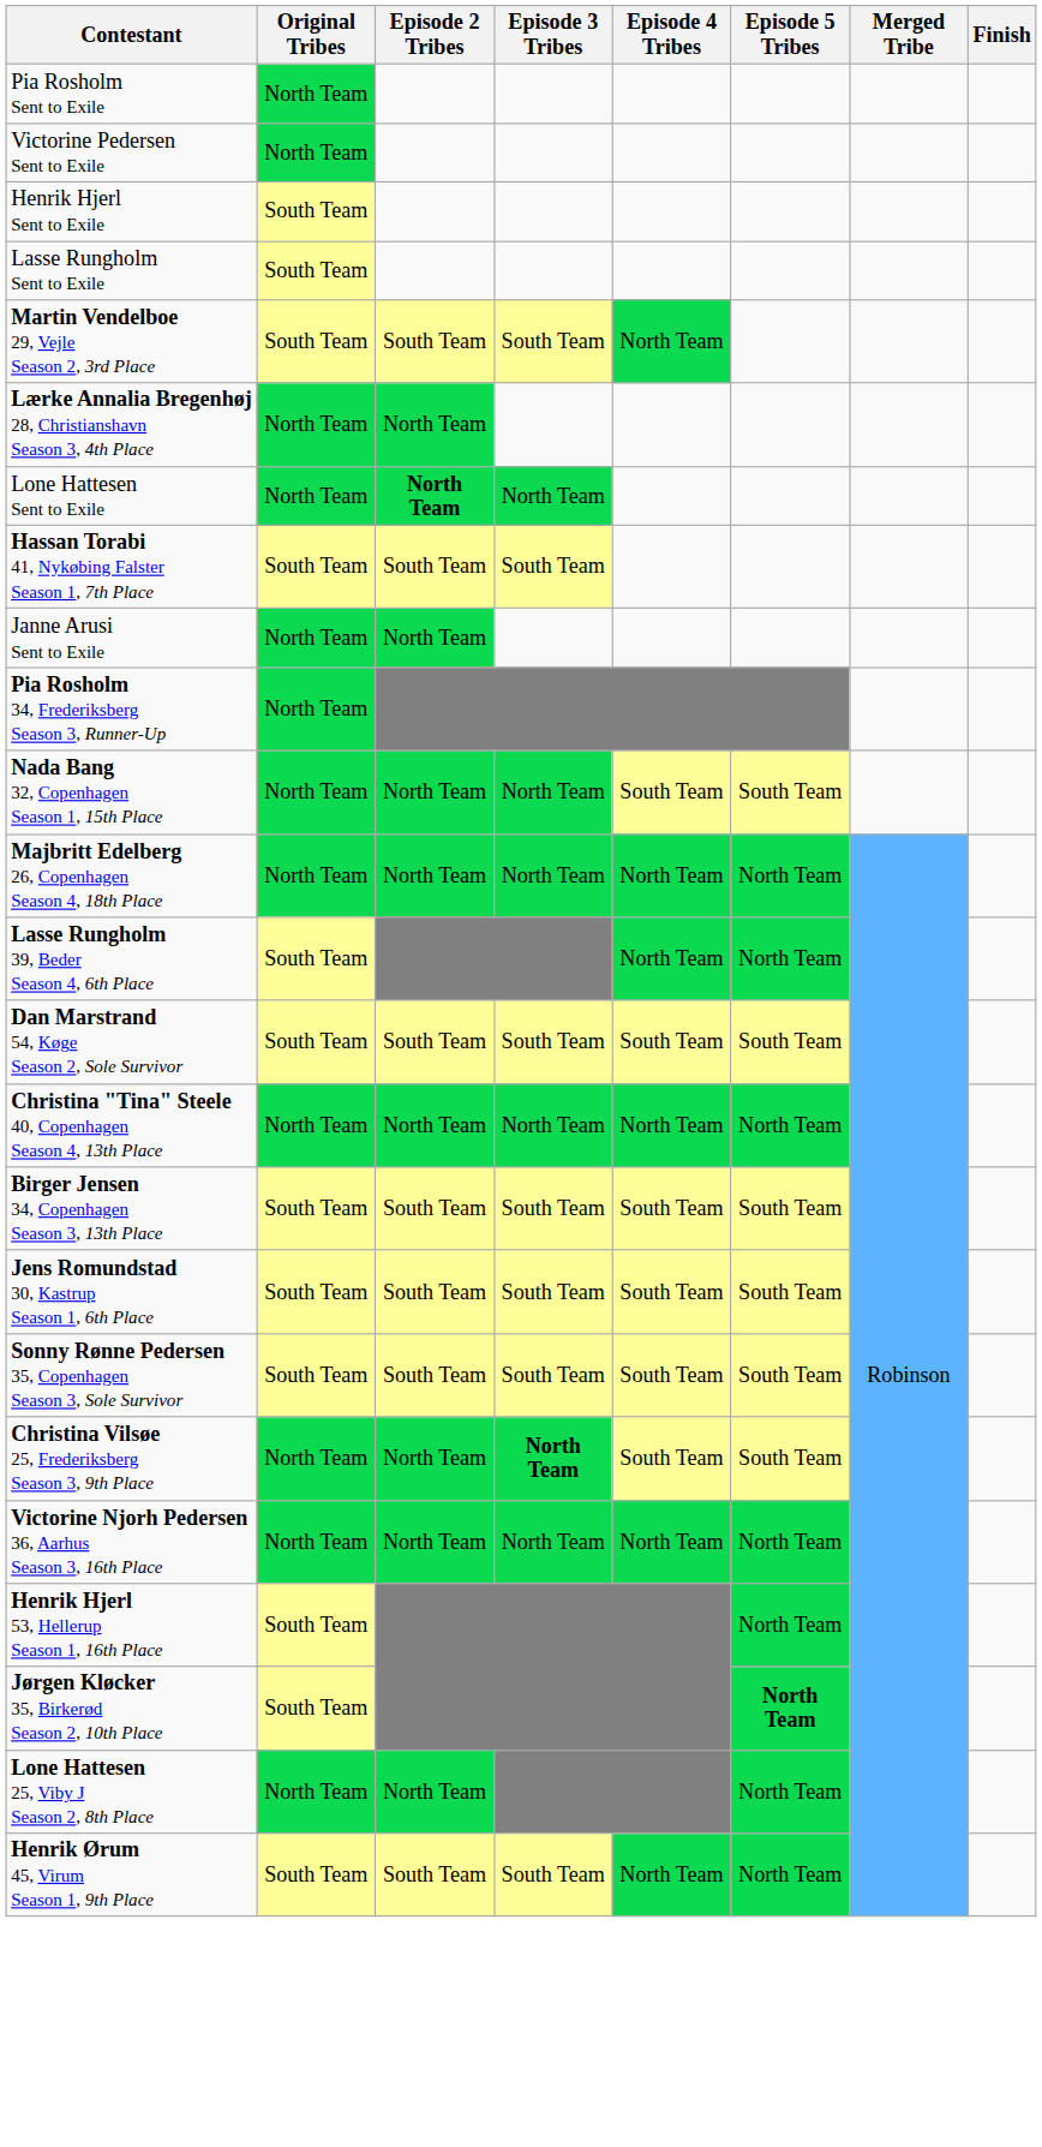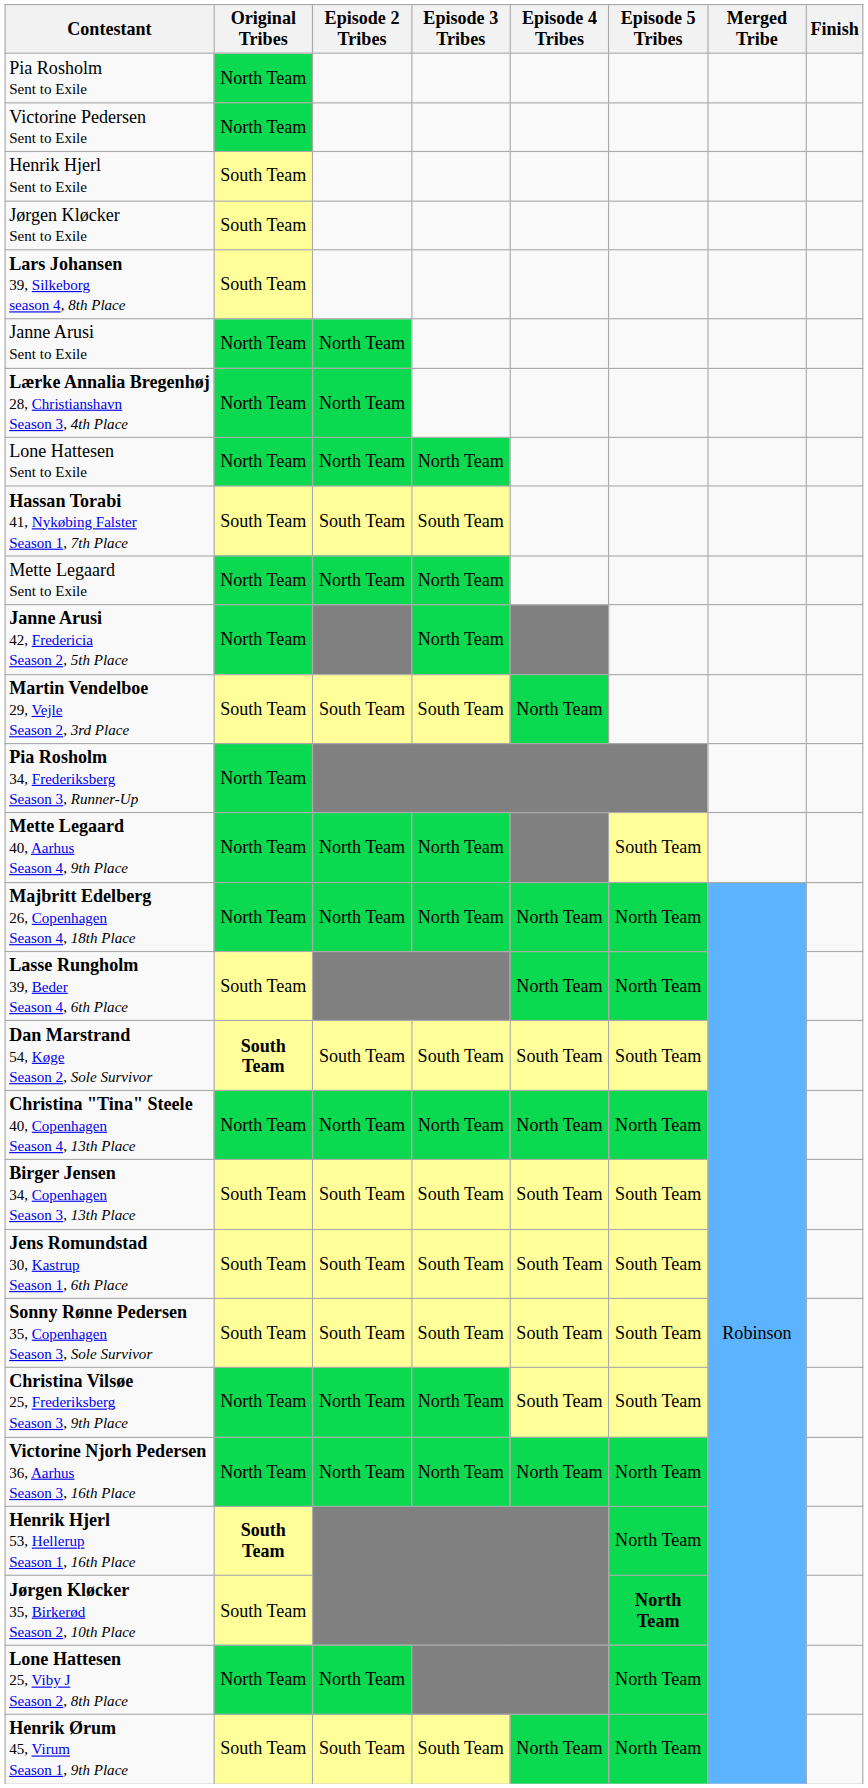 <table class="wikitable" style="margin:auto; text-align:center">
 <tr>
 <th>Contestant</th>
 <th width=80>Original<br>Tribes</th>
 <th width=80>Episode 2<br>Tribes</th>
 <th width=80>Episode 3<br>Tribes</th>
 <th width=80>Episode 4<br>Tribes</th>
 <th width=80>Episode 5<br>Tribes</th>
 <th width=80>Merged Tribe</th>
 <th>Finish</th>
 </tr>
 <tr>
 <td align="left">Pia Rosholm<br><small>Sent to Exile</small></td>
 <td bgcolor="#0BDA51" align=center>North Team</td>
 <td></td>
 <td></td>
 <td></td>
 <td></td>
 <td></td>
 <td></td>
 </tr>
 <tr>
 <td align="left">Victorine Pedersen<br><small>Sent to Exile</small></td>
 <td bgcolor="#0BDA51" align=center>North Team</td>
 <td></td>
 <td></td>
 <td></td>
 <td></td>
 <td></td>
 <td></td>
 </tr>
 <tr>
 <td align="left">Henrik Hjerl<br><small>Sent to Exile</small></td>
 <td bgcolor="#FFFF99" align=center>South Team</td>
 <td></td>
 <td></td>
 <td></td>
 <td></td>
 <td></td>
 <td></td>
 </tr>
 <tr>
-<td align="left">Lasse Rungholm<br><small>Sent to Exile</small></td>
+<td align="left">Jørgen Kløcker<br><small>Sent to Exile</small></td>
 <td align="center" bgcolor="#FFFF99">South Team</td>
 <td></td>
 <td></td>
 <td></td>
 <td></td>
 <td></td>
 <td></td>
 </tr>
 <tr>
-<td align="left"><strong>Martin Vendelboe</strong><br><small>29, <a href='#'>Vejle</a><br><a href='#'>Season 2</a>, <em>3rd Place</em></small></td>
+<td align="left"><strong>Lars Johansen</strong><br><small>39, <a href='#'>Silkeborg</a><br><a href='#'>season 4</a>, <em>8th Place</em></small></td>
 <td align="center" bgcolor="#FFFF99">South Team</td>
-<td align="center" bgcolor="#FFFF99">South Team</td>
-<td align="center" bgcolor="#FFFF99">South Team</td>
+<td></td>
+<td></td>
+<td></td>
+<td></td>
+<td></td>
+<td></td>
+</tr>
+<tr>
+<td align="left">Janne Arusi<br><small>Sent to Exile</small></td>
 <td bgcolor="#0BDA51" align=center>North Team</td>
+<td bgcolor="#0BDA51" align=center>North Team</td>
+<td></td>
+<td></td>
 <td></td>
 <td></td>
 <td></td>
 </tr>
 <tr>
 <td align="left"><strong>Lærke Annalia Bregenhøj</strong><br><small>28, <a href='#'>Christianshavn</a><br><a href='#'>Season 3</a>, <em>4th Place</em></small></td>
 <td bgcolor="#0BDA51" align=center>North Team</td>
 <td bgcolor="#0BDA51" align=center>North Team</td>
 <td></td>
 <td></td>
 <td></td>
 <td></td>
 <td></td>
 </tr>
 <tr>
 <td align="left">Lone Hattesen<br><small>Sent to Exile</small></td>
 <td bgcolor="#0BDA51" align=center>North Team</td>
-<td bgcolor="#0BDA51" align=center><strong>North Team</strong></td>
+<td bgcolor="#0BDA51" align=center>North Team</td>
 <td bgcolor="#0BDA51" align=center>North Team</td>
 <td></td>
 <td></td>
 <td></td>
 <td></td>
 </tr>
 <tr>
 <td align="left"><strong>Hassan Torabi</strong><br><small>41, <a href='#'>Nykøbing Falster</a><br><a href='#'>Season 1</a>, <em>7th Place</em></small></td>
 <td align="center" bgcolor="#FFFF99">South Team</td>
 <td align="center" bgcolor="#FFFF99">South Team</td>
 <td align="center" bgcolor="#FFFF99">South Team</td>
 <td></td>
 <td></td>
 <td></td>
 <td></td>
 </tr>
 <tr>
-<td align="left">Janne Arusi<br><small>Sent to Exile</small></td>
+<td align="left">Mette Legaard<br><small>Sent to Exile</small></td>
+<td bgcolor="#0BDA51" align=center>North Team</td>
 <td bgcolor="#0BDA51" align=center>North Team</td>
 <td bgcolor="#0BDA51" align=center>North Team</td>
 <td></td>
 <td></td>
+<td></td>
+<td></td>
+</tr>
+<tr>
+<td align="left"><strong>Janne Arusi</strong><br><small>42, <a href='#'>Fredericia</a><br><a href='#'>Season 2</a>, <em>5th Place</em></small></td>
+<td bgcolor="#0BDA51" align=center>North Team</td>
+<td bgcolor="gray"></td>
+<td bgcolor="#0BDA51" align=center>North Team</td>
+<td bgcolor="gray" align=center></td>
+<td></td>
+<td></td>
+<td></td>
+</tr>
+<tr>
+<td align="left"><strong>Martin Vendelboe</strong><br><small>29, <a href='#'>Vejle</a><br><a href='#'>Season 2</a>, <em>3rd Place</em></small></td>
+<td align="center" bgcolor="#FFFF99">South Team</td>
+<td align="center" bgcolor="#FFFF99">South Team</td>
+<td align="center" bgcolor="#FFFF99">South Team</td>
+<td bgcolor="#0BDA51" align=center>North Team</td>
 <td></td>
 <td></td>
 <td></td>
 </tr>
 <tr>
 <td align="left"><strong>Pia Rosholm</strong><br><small>34, <a href='#'>Frederiksberg</a><br><a href='#'>Season 3</a>, <em>Runner-Up</em></small></td>
 <td bgcolor="#0BDA51" align=center>North Team</td>
 <td align="center" bgcolor="gray" colspan=4></td>
 <td></td>
 <td></td>
 </tr>
 <tr>
-<td align="left"><strong>Nada Bang</strong><br><small>32, <a href='#'>Copenhagen</a><br><a href='#'>Season 1</a>, <em>15th Place</em></small></td>
+<td align="left"><strong>Mette Legaard</strong><br><small>40, <a href='#'>Aarhus</a><br><a href='#'>Season 4</a>, <em>9th Place</em></small></td>
 <td bgcolor="#0BDA51" align=center>North Team</td>
 <td bgcolor="#0BDA51" align=center>North Team</td>
 <td bgcolor="#0BDA51" align=center>North Team</td>
-<td align="center" bgcolor="#FFFF99">South Team</td>
+<td bgcolor="gray"></td>
 <td align="center" bgcolor="#FFFF99">South Team</td>
 <td></td>
 <td></td>
 </tr>
 <tr>
 <td align="left"><strong>Majbritt Edelberg</strong><br><small>26, <a href='#'>Copenhagen</a><br><a href='#'>Season 4</a>, <em>18th Place</em></small></td>
 <td bgcolor="#0BDA51" align=center>North Team</td>
 <td bgcolor="#0BDA51" align=center>North Team</td>
 <td bgcolor="#0BDA51" align=center>North Team</td>
 <td bgcolor="#0BDA51" align=center>North Team</td>
 <td bgcolor="#0BDA51" align=center>North Team</td>
 <td align="center" bgcolor="#5CB3FF" rowspan=13>Robinson</td>
 <td></td>
 </tr>
 <tr>
 <td align="left"><strong>Lasse Rungholm</strong><br><small>39, <a href='#'>Beder</a><br><a href='#'>Season 4</a>, <em>6th Place</em></small></td>
 <td align="center" bgcolor="#FFFF99">South Team</td>
 <td align="center" bgcolor="gray" colspan=2></td>
 <td bgcolor="#0BDA51" align=center>North Team</td>
 <td bgcolor="#0BDA51" align=center>North Team</td>
 <td></td>
 </tr>
 <tr>
 <td align="left"><strong>Dan Marstrand</strong><br><small>54, <a href='#'>Køge</a><br><a href='#'>Season 2</a>, <em>Sole Survivor</em></small></td>
-<td align="center" bgcolor="#FFFF99">South Team</td>
+<td align="center" bgcolor="#FFFF99"><strong>South Team</strong></td>
 <td align="center" bgcolor="#FFFF99">South Team</td>
 <td align="center" bgcolor="#FFFF99">South Team</td>
 <td align="center" bgcolor="#FFFF99">South Team</td>
 <td align="center" bgcolor="#FFFF99">South Team</td>
 <td></td>
 </tr>
 <tr>
 <td align="left"><strong>Christina "Tina" Steele</strong><br><small>40, <a href='#'>Copenhagen</a><br><a href='#'>Season 4</a>, <em>13th Place</em> </small></td>
 <td bgcolor="#0BDA51" align=center>North Team</td>
 <td bgcolor="#0BDA51" align=center>North Team</td>
 <td bgcolor="#0BDA51" align=center>North Team</td>
 <td bgcolor="#0BDA51" align=center>North Team</td>
 <td bgcolor="#0BDA51" align=center>North Team</td>
 <td></td>
 </tr>
 <tr>
 <td align="left"><strong>Birger Jensen</strong><br><small>34, <a href='#'>Copenhagen</a><br><a href='#'>Season 3</a>, <em>13th Place</em></small></td>
 <td align="center" bgcolor="#FFFF99">South Team</td>
 <td align="center" bgcolor="#FFFF99">South Team</td>
 <td align="center" bgcolor="#FFFF99">South Team</td>
 <td align="center" bgcolor="#FFFF99">South Team</td>
 <td align="center" bgcolor="#FFFF99">South Team</td>
 <td></td>
 </tr>
 <tr>
 <td align="left"><strong>Jens Romundstad</strong><br><small>30, <a href='#'>Kastrup</a><br><a href='#'>Season 1</a>, <em>6th Place</em></small></td>
 <td align="center" bgcolor="#FFFF99">South Team</td>
 <td align="center" bgcolor="#FFFF99">South Team</td>
 <td align="center" bgcolor="#FFFF99">South Team</td>
 <td align="center" bgcolor="#FFFF99">South Team</td>
 <td align="center" bgcolor="#FFFF99">South Team</td>
 <td></td>
 </tr>
 <tr>
 <td align="left"><strong>Sonny Rønne Pedersen</strong><br><small>35, <a href='#'>Copenhagen</a><br><a href='#'>Season 3</a>, <em>Sole Survivor</em></small></td>
 <td align="center" bgcolor="#FFFF99">South Team</td>
 <td align="center" bgcolor="#FFFF99">South Team</td>
 <td align="center" bgcolor="#FFFF99">South Team</td>
 <td align="center" bgcolor="#FFFF99">South Team</td>
 <td align="center" bgcolor="#FFFF99">South Team</td>
 <td></td>
 </tr>
 <tr>
 <td align="left"><strong>Christina Vilsøe</strong><br><small>25, <a href='#'>Frederiksberg</a><br><a href='#'>Season 3</a>, <em>9th Place</em></small></td>
 <td bgcolor="#0BDA51" align=center>North Team</td>
 <td bgcolor="#0BDA51" align=center>North Team</td>
-<td bgcolor="#0BDA51" align=center><strong>North Team</strong></td>
+<td bgcolor="#0BDA51" align=center>North Team</td>
 <td align="center" bgcolor="#FFFF99">South Team</td>
 <td align="center" bgcolor="#FFFF99">South Team</td>
 <td></td>
 </tr>
 <tr>
 <td align="left"><strong>Victorine Njorh Pedersen</strong><br><small>36, <a href='#'>Aarhus</a><br><a href='#'>Season 3</a>, <em>16th Place</em></small></td>
 <td bgcolor="#0BDA51" align=center>North Team</td>
 <td bgcolor="#0BDA51" align=center>North Team</td>
 <td bgcolor="#0BDA51" align=center>North Team</td>
 <td bgcolor="#0BDA51" align=center>North Team</td>
 <td bgcolor="#0BDA51" align=center>North Team</td>
 <td></td>
 </tr>
 <tr>
 <td align="left"><strong>Henrik Hjerl</strong><br><small>53, <a href='#'>Hellerup</a><br><a href='#'>Season 1</a>, <em>16th Place</em></small></td>
-<td align="center" bgcolor="#FFFF99">South Team</td>
+<td align="center" bgcolor="#FFFF99"><strong>South Team</strong></td>
 <td align="center" bgcolor="gray" rowspan=2 colspan=3></td>
 <td bgcolor="#0BDA51" align=center>North Team</td>
 <td></td>
 </tr>
 <tr>
 <td align="left"><strong>Jørgen Kløcker</strong><br><small>35, <a href='#'>Birkerød</a><br><a href='#'>Season 2</a>, <em>10th Place</em></small></td>
 <td align="center" bgcolor="#FFFF99">South Team</td>
 <td bgcolor="#0BDA51" align=center><strong>North Team</strong></td>
 <td></td>
 </tr>
 <tr>
 <td align="left"><strong>Lone Hattesen</strong><br><small>25, <a href='#'>Viby J</a><br><a href='#'>Season 2</a>, <em>8th Place</em></small></td>
 <td bgcolor="#0BDA51" align=center>North Team</td>
 <td bgcolor="#0BDA51" align=center>North Team</td>
 <td bgcolor="gray" colspan=2></td>
 <td bgcolor="#0BDA51" align=center>North Team</td>
 <td></td>
 </tr>
 <tr>
 <td align="left"><strong>Henrik Ørum</strong><br><small>45, <a href='#'>Virum</a><br><a href='#'>Season 1</a>, <em>9th Place</em></small></td>
 <td align="center" bgcolor="#FFFF99">South Team</td>
 <td align="center" bgcolor="#FFFF99">South Team</td>
 <td align="center" bgcolor="#FFFF99">South Team</td>
 <td bgcolor="#0BDA51" align=center>North Team</td>
 <td bgcolor="#0BDA51" align=center>North Team</td>
 <td></td>
 </tr>
 </table>
